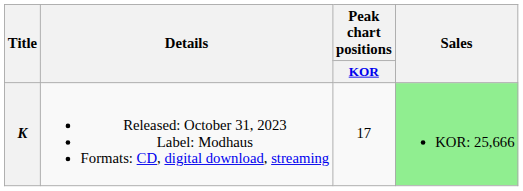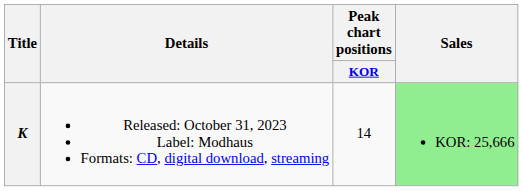 <table class="wikitable plainrowheaders" style="text-align:center">
 <tr>
 <th scope="col" rowspan="2">Title</th>
 <th scope="col" rowspan="2">Details</th>
 <th scope="col">Peak chart positions</th>
 <th scope="col" rowspan="2">Sales</th>
 </tr>
 <tr>
 <th scope="col" style="font-size:90%; width:3em"><a href='#'>KOR</a><br></th>
 </tr>
 <tr>
 <th scope="row"><em>K</em></th>
 <td><br><ul><li>Released: October 31, 2023</li><li>Label: Modhaus</li><li>Formats: <a href='#'>CD</a>, <a href='#'>digital download</a>, <a href='#'>streaming</a></li></ul></td>
-<td>17</td>
+<td>14</td>
 <td style="background: lightgreen;"><br><ul><li>KOR: 25,666</li></ul></td>
 </tr>
 </table>
